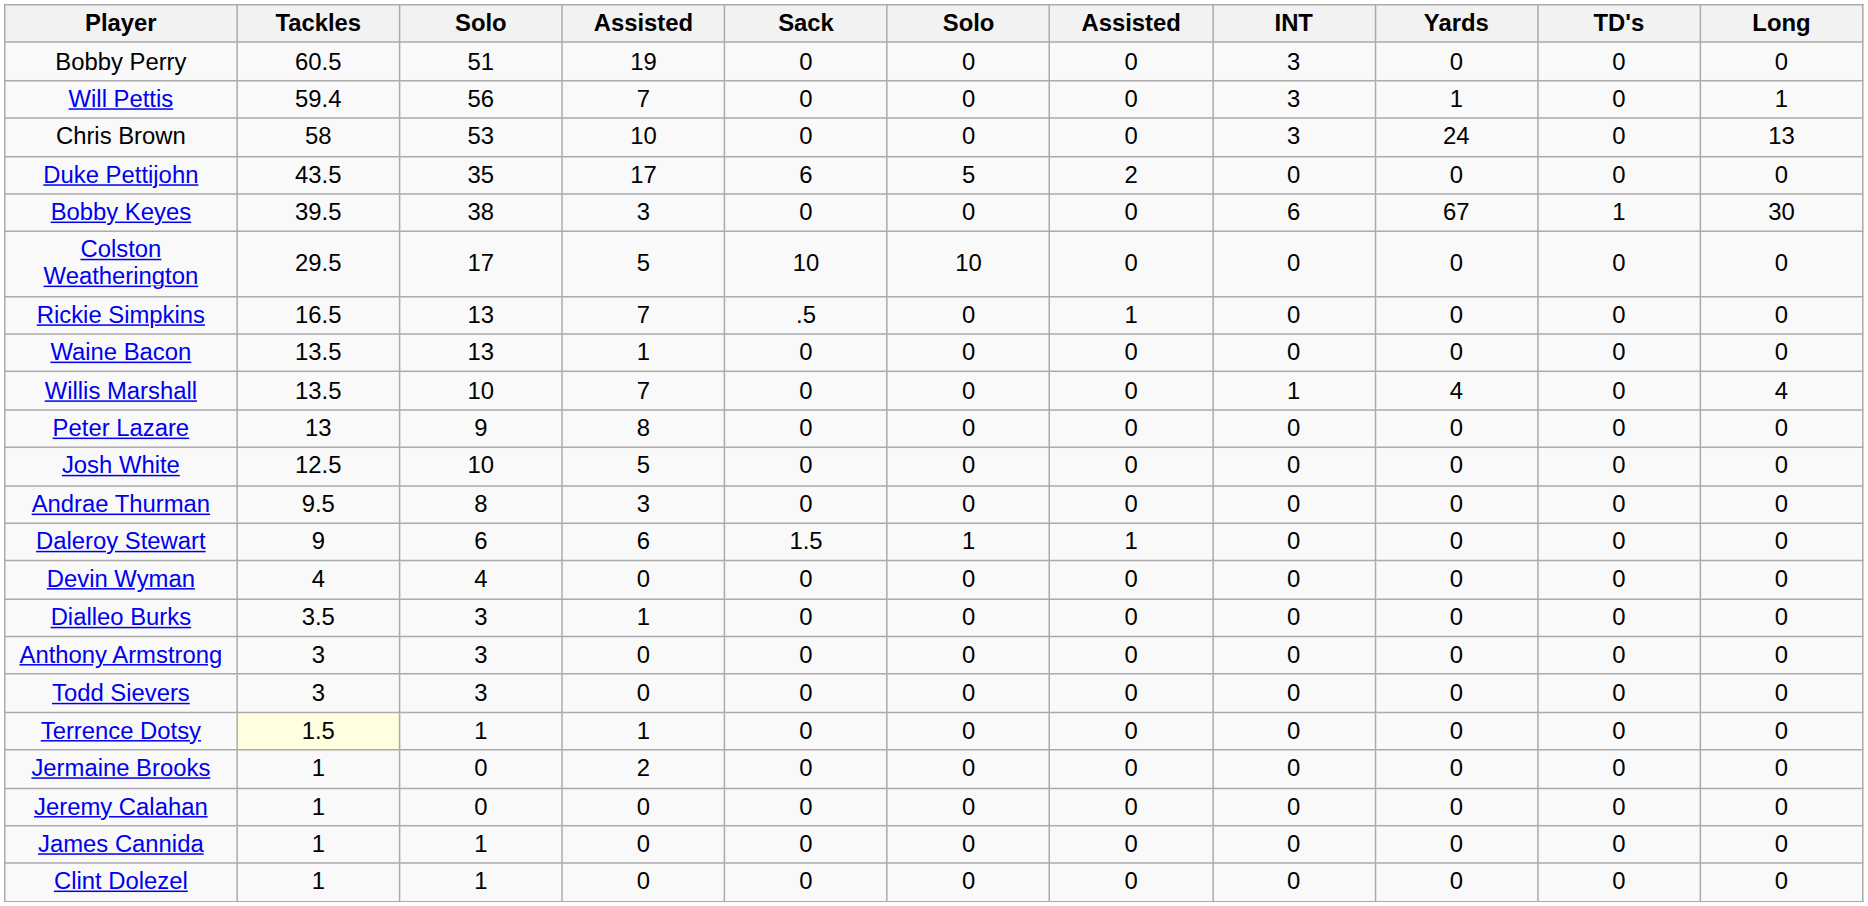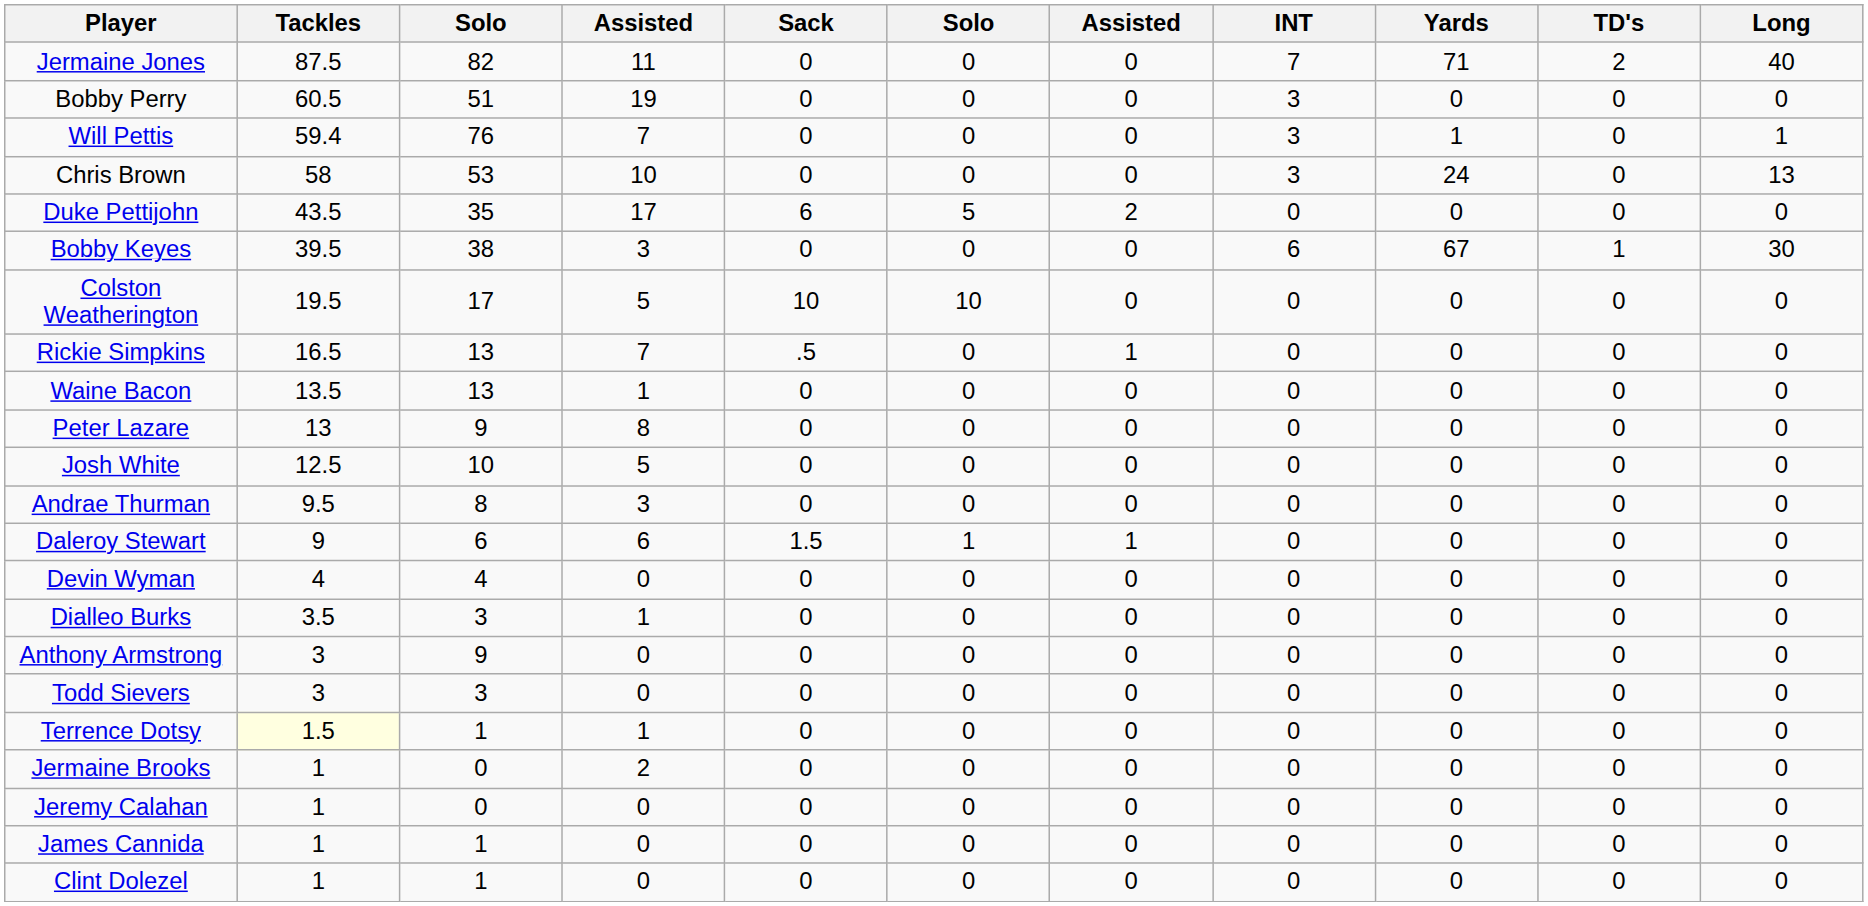 <table class="wikitable sortable">
 <tr>
 <th bgcolor="#DDDDFF" width="10%">Player</th>
 <th bgcolor="#DDDDFF" width="7%">Tackles</th>
 <th bgcolor="#DDDDFF" width="7%">Solo</th>
 <th bgcolor="#DDDDFF" width="7%">Assisted</th>
 <th bgcolor="#DDDDFF" width="7%">Sack</th>
 <th bgcolor="#DDDDFF" width="7%">Solo</th>
 <th bgcolor="#DDDDFF" width="7%">Assisted</th>
 <th bgcolor="#DDDDFF" width="7%">INT</th>
 <th bgcolor="#DDDDFF" width="7%">Yards</th>
 <th bgcolor="#DDDDFF" width="7%">TD's</th>
 <th bgcolor="#DDDDFF" width="7%">Long</th>
+</tr>
+<tr align="center">
+<td><a href='#'>Jermaine Jones</a></td>
+<td>87.5</td>
+<td>82</td>
+<td>11</td>
+<td>0</td>
+<td>0</td>
+<td>0</td>
+<td>7</td>
+<td>71</td>
+<td>2</td>
+<td>40</td>
 </tr>
 <tr align="center">
 <td>Bobby Perry</td>
 <td>60.5</td>
 <td>51</td>
 <td>19</td>
 <td>0</td>
 <td>0</td>
 <td>0</td>
 <td>3</td>
 <td>0</td>
 <td>0</td>
 <td>0</td>
 </tr>
 <tr align="center">
 <td><a href='#'>Will Pettis</a></td>
 <td>59.4</td>
-<td>56</td>
+<td>76</td>
 <td>7</td>
 <td>0</td>
 <td>0</td>
 <td>0</td>
 <td>3</td>
 <td>1</td>
 <td>0</td>
 <td>1</td>
 </tr>
 <tr align="center">
 <td>Chris Brown</td>
 <td>58</td>
 <td>53</td>
 <td>10</td>
 <td>0</td>
 <td>0</td>
 <td>0</td>
 <td>3</td>
 <td>24</td>
 <td>0</td>
 <td>13</td>
 </tr>
 <tr align="center">
 <td><a href='#'>Duke Pettijohn</a></td>
 <td>43.5</td>
 <td>35</td>
 <td>17</td>
 <td>6</td>
 <td>5</td>
 <td>2</td>
 <td>0</td>
 <td>0</td>
 <td>0</td>
 <td>0</td>
 </tr>
 <tr align="center">
 <td><a href='#'>Bobby Keyes</a></td>
 <td>39.5</td>
 <td>38</td>
 <td>3</td>
 <td>0</td>
 <td>0</td>
 <td>0</td>
 <td>6</td>
 <td>67</td>
 <td>1</td>
 <td>30</td>
 </tr>
 <tr align="center">
 <td><a href='#'>Colston Weatherington</a></td>
-<td>29.5</td>
+<td>19.5</td>
 <td>17</td>
 <td>5</td>
 <td>10</td>
 <td>10</td>
 <td>0</td>
 <td>0</td>
 <td>0</td>
 <td>0</td>
 <td>0</td>
 </tr>
 <tr align="center">
 <td><a href='#'>Rickie Simpkins</a></td>
 <td>16.5</td>
 <td>13</td>
 <td>7</td>
 <td>.5</td>
 <td>0</td>
 <td>1</td>
 <td>0</td>
 <td>0</td>
 <td>0</td>
 <td>0</td>
 </tr>
 <tr align="center">
 <td><a href='#'>Waine Bacon</a></td>
 <td>13.5</td>
 <td>13</td>
 <td>1</td>
 <td>0</td>
 <td>0</td>
 <td>0</td>
 <td>0</td>
 <td>0</td>
 <td>0</td>
 <td>0</td>
-</tr>
-<tr align="center">
-<td><a href='#'>Willis Marshall</a></td>
-<td>13.5</td>
-<td>10</td>
-<td>7</td>
-<td>0</td>
-<td>0</td>
-<td>0</td>
-<td>1</td>
-<td>4</td>
-<td>0</td>
-<td>4</td>
 </tr>
 <tr align="center">
 <td><a href='#'>Peter Lazare</a></td>
 <td>13</td>
 <td>9</td>
 <td>8</td>
 <td>0</td>
 <td>0</td>
 <td>0</td>
 <td>0</td>
 <td>0</td>
 <td>0</td>
 <td>0</td>
 </tr>
 <tr align="center">
 <td><a href='#'>Josh White</a></td>
 <td>12.5</td>
 <td>10</td>
 <td>5</td>
 <td>0</td>
 <td>0</td>
 <td>0</td>
 <td>0</td>
 <td>0</td>
 <td>0</td>
 <td>0</td>
 </tr>
 <tr align="center">
 <td><a href='#'>Andrae Thurman</a></td>
 <td>9.5</td>
 <td>8</td>
 <td>3</td>
 <td>0</td>
 <td>0</td>
 <td>0</td>
 <td>0</td>
 <td>0</td>
 <td>0</td>
 <td>0</td>
 </tr>
 <tr align="center">
 <td><a href='#'>Daleroy Stewart</a></td>
 <td>9</td>
 <td>6</td>
 <td>6</td>
 <td>1.5</td>
 <td>1</td>
 <td>1</td>
 <td>0</td>
 <td>0</td>
 <td>0</td>
 <td>0</td>
 </tr>
 <tr align="center">
 <td><a href='#'>Devin Wyman</a></td>
 <td>4</td>
 <td>4</td>
 <td>0</td>
 <td>0</td>
 <td>0</td>
 <td>0</td>
 <td>0</td>
 <td>0</td>
 <td>0</td>
 <td>0</td>
 </tr>
 <tr align="center">
 <td><a href='#'>Dialleo Burks</a></td>
 <td>3.5</td>
 <td>3</td>
 <td>1</td>
 <td>0</td>
 <td>0</td>
 <td>0</td>
 <td>0</td>
 <td>0</td>
 <td>0</td>
 <td>0</td>
 </tr>
 <tr align="center">
 <td><a href='#'>Anthony Armstrong</a></td>
 <td>3</td>
-<td>3</td>
+<td>9</td>
 <td>0</td>
 <td>0</td>
 <td>0</td>
 <td>0</td>
 <td>0</td>
 <td>0</td>
 <td>0</td>
 <td>0</td>
 </tr>
 <tr align="center">
 <td><a href='#'>Todd Sievers</a></td>
 <td>3</td>
 <td>3</td>
 <td>0</td>
 <td>0</td>
 <td>0</td>
 <td>0</td>
 <td>0</td>
 <td>0</td>
 <td>0</td>
 <td>0</td>
 </tr>
 <tr align="center">
 <td><a href='#'>Terrence Dotsy</a></td>
 <td style="background: lightyellow;">1.5</td>
 <td>1</td>
 <td>1</td>
 <td>0</td>
 <td>0</td>
 <td>0</td>
 <td>0</td>
 <td>0</td>
 <td>0</td>
 <td>0</td>
 </tr>
 <tr align="center">
 <td><a href='#'>Jermaine Brooks</a></td>
 <td>1</td>
 <td>0</td>
 <td>2</td>
 <td>0</td>
 <td>0</td>
 <td>0</td>
 <td>0</td>
 <td>0</td>
 <td>0</td>
 <td>0</td>
 </tr>
 <tr align="center">
 <td><a href='#'>Jeremy Calahan</a></td>
 <td>1</td>
 <td>0</td>
 <td>0</td>
 <td>0</td>
 <td>0</td>
 <td>0</td>
 <td>0</td>
 <td>0</td>
 <td>0</td>
 <td>0</td>
 </tr>
 <tr align="center">
 <td><a href='#'>James Cannida</a></td>
 <td>1</td>
 <td>1</td>
 <td>0</td>
 <td>0</td>
 <td>0</td>
 <td>0</td>
 <td>0</td>
 <td>0</td>
 <td>0</td>
 <td>0</td>
 </tr>
 <tr align="center">
 <td><a href='#'>Clint Dolezel</a></td>
 <td>1</td>
 <td>1</td>
 <td>0</td>
 <td>0</td>
 <td>0</td>
 <td>0</td>
 <td>0</td>
 <td>0</td>
 <td>0</td>
 <td>0</td>
 </tr>
 </table>
